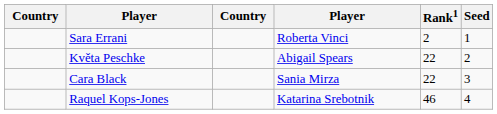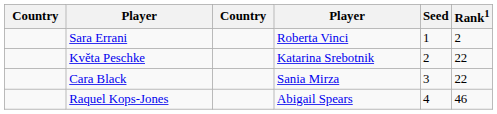 <table class="sortable wikitable">
 <tr>
 <th width="70">Country</th>
 <th width="175">Player</th>
 <th width="70">Country</th>
 <th width="175">Player</th>
+<th>Seed</th>
 <th>Rank<sup>1</sup></th>
-<th>Seed</th>
 </tr>
 <tr>
 <td></td>
 <td><a href='#'>Sara Errani</a></td>
 <td></td>
 <td><a href='#'>Roberta Vinci</a></td>
+<td>1</td>
 <td>2</td>
-<td>1</td>
 </tr>
 <tr>
 <td></td>
 <td><a href='#'>Květa Peschke</a></td>
 <td></td>
-<td><a href='#'>Abigail Spears</a></td>
+<td><a href='#'>Katarina Srebotnik</a></td>
+<td>2</td>
 <td>22</td>
-<td>2</td>
 </tr>
 <tr>
 <td></td>
 <td><a href='#'>Cara Black</a></td>
 <td></td>
 <td><a href='#'>Sania Mirza</a></td>
+<td>3</td>
 <td>22</td>
-<td>3</td>
 </tr>
 <tr>
 <td></td>
 <td><a href='#'>Raquel Kops-Jones</a></td>
 <td></td>
-<td><a href='#'>Katarina Srebotnik</a></td>
+<td><a href='#'>Abigail Spears</a></td>
+<td>4</td>
 <td>46</td>
-<td>4</td>
 </tr>
 </table>
